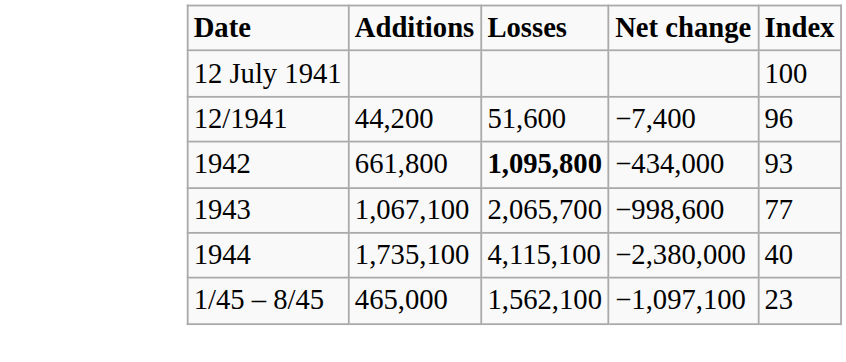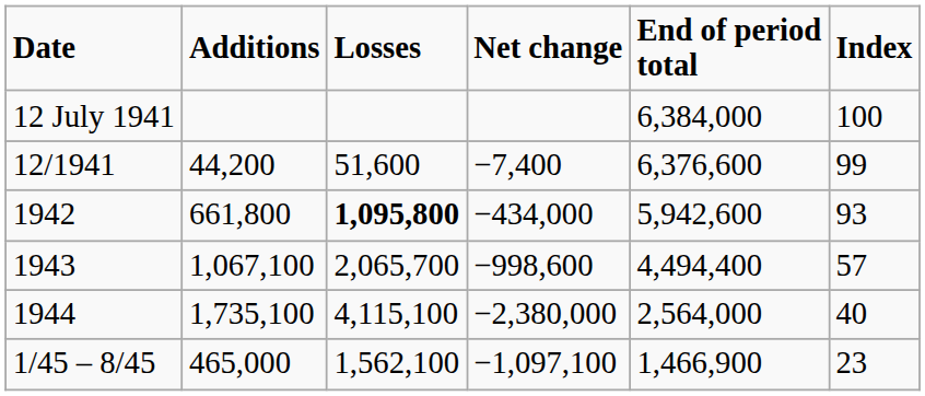 <table class="wikitable" style="float: right;">
 <tr>
 <td><strong>Date</strong></td>
 <td><strong>Additions</strong></td>
 <td><strong>Losses</strong></td>
 <td><strong>Net change</strong></td>
+<td><strong>End of period<br>total</strong></td>
 <td><strong>Index</strong></td>
 </tr>
 <tr>
 <td>12 July 1941</td>
 <td></td>
 <td></td>
 <td></td>
+<td>6,384,000</td>
 <td>100</td>
 </tr>
 <tr>
 <td>12/1941</td>
 <td>44,200</td>
 <td>51,600</td>
 <td>−7,400</td>
-<td>96</td>
+<td>6,376,600</td>
+<td>99</td>
 </tr>
 <tr>
 <td>1942</td>
 <td>661,800</td>
 <td><strong>1,095,800</strong></td>
 <td>−434,000</td>
+<td>5,942,600</td>
 <td>93</td>
 </tr>
 <tr>
 <td>1943</td>
 <td>1,067,100</td>
 <td>2,065,700</td>
 <td>−998,600</td>
-<td>77</td>
+<td>4,494,400</td>
+<td>57</td>
 </tr>
 <tr>
 <td>1944</td>
 <td>1,735,100</td>
 <td>4,115,100</td>
 <td>−2,380,000</td>
+<td>2,564,000</td>
 <td>40</td>
 </tr>
 <tr>
 <td>1/45 – 8/45</td>
 <td>465,000</td>
 <td>1,562,100</td>
 <td>−1,097,100</td>
+<td>1,466,900</td>
 <td>23</td>
 </tr>
 </table>
